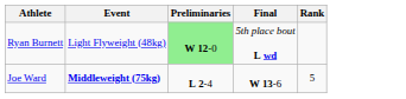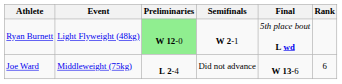 <table class="wikitable" border="1" style="font-size:90%">
 <tr>
 <th>Athlete</th>
 <th>Event</th>
 <th>Preliminaries</th>
+<th>Semifinals</th>
 <th>Final</th>
 <th>Rank</th>
 </tr>
 <tr>
 <td><a href='#'>Ryan Burnett</a></td>
 <td><a href='#'>Light Flyweight (48kg)</a></td>
 <td align=center style="background: lightgreen;"> <br> <strong>W</strong> <strong>12</strong>-0</td>
+<td align=center> <br> <strong>W</strong> <strong>2</strong>-1</td>
 <td align=center><em>5th place bout</em><br> <br> <strong>L</strong> <strong><a href='#'>wd</a></strong></td>
 <td align=center></td>
 </tr>
 <tr>
 <td><a href='#'>Joe Ward</a></td>
-<td><strong><a href='#'>Middleweight (75kg)</a></strong></td>
+<td><a href='#'>Middleweight (75kg)</a></td>
 <td align=center> <br> <strong>L</strong> <strong>2</strong>-4</td>
+<td align=center>Did not advance</td>
 <td align=center> <br> <strong>W</strong> <strong>13</strong>-6</td>
-<td align=center>5</td>
+<td align=center>6</td>
 </tr>
 </table>
